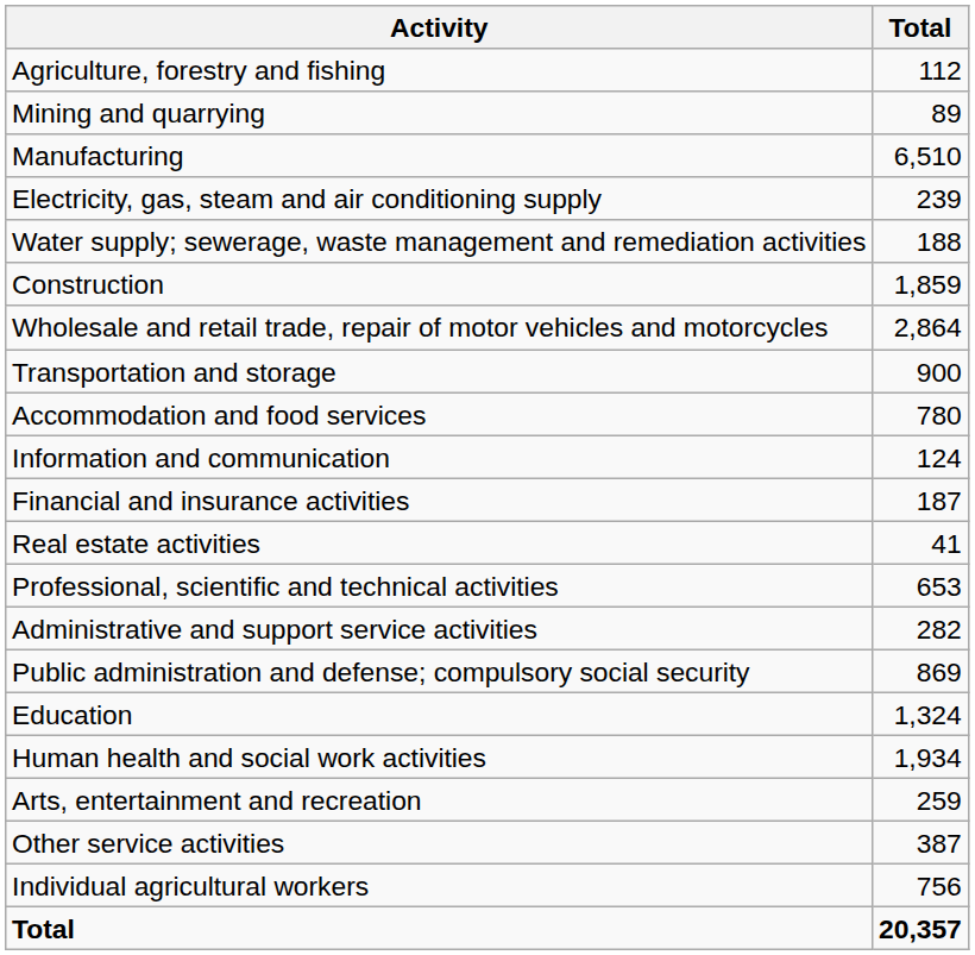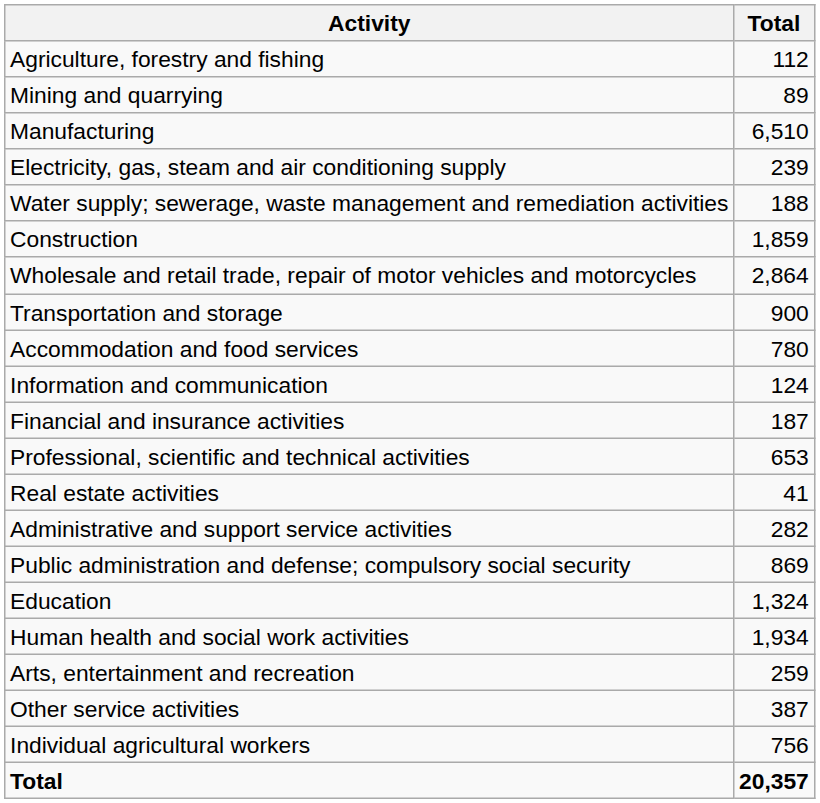 <table class="wikitable sortable" style="font-size:95%;">
 <tr>
 <th>Activity</th>
 <th>Total</th>
 </tr>
 <tr>
 <td>Agriculture, forestry and fishing</td>
 <td align="right">112</td>
 </tr>
 <tr>
 <td>Mining and quarrying</td>
 <td align="right">89</td>
 </tr>
 <tr>
 <td>Manufacturing</td>
 <td align="right">6,510</td>
 </tr>
 <tr>
 <td>Electricity, gas, steam and air conditioning supply</td>
 <td align="right">239</td>
 </tr>
 <tr>
 <td>Water supply; sewerage, waste management and remediation activities</td>
 <td align="right">188</td>
 </tr>
 <tr>
 <td>Construction</td>
 <td align="right">1,859</td>
 </tr>
 <tr>
 <td>Wholesale and retail trade, repair of motor vehicles and motorcycles</td>
 <td align="right">2,864</td>
 </tr>
 <tr>
 <td>Transportation and storage</td>
 <td align="right">900</td>
 </tr>
 <tr>
 <td>Accommodation and food services</td>
 <td align="right">780</td>
 </tr>
 <tr>
 <td>Information and communication</td>
 <td align="right">124</td>
 </tr>
 <tr>
 <td>Financial and insurance activities</td>
 <td align="right">187</td>
 </tr>
 <tr>
+<td>Professional, scientific and technical activities</td>
+<td align="right">653</td>
+</tr>
+<tr>
 <td>Real estate activities</td>
 <td align="right">41</td>
-</tr>
-<tr>
-<td>Professional, scientific and technical activities</td>
-<td align="right">653</td>
 </tr>
 <tr>
 <td>Administrative and support service activities</td>
 <td align="right">282</td>
 </tr>
 <tr>
 <td>Public administration and defense; compulsory social security</td>
 <td align="right">869</td>
 </tr>
 <tr>
 <td>Education</td>
 <td align="right">1,324</td>
 </tr>
 <tr>
 <td>Human health and social work activities</td>
 <td align="right">1,934</td>
 </tr>
 <tr>
 <td>Arts, entertainment and recreation</td>
 <td align="right">259</td>
 </tr>
 <tr>
 <td>Other service activities</td>
 <td align="right">387</td>
 </tr>
 <tr>
 <td>Individual agricultural workers</td>
 <td align="right">756</td>
 </tr>
 <tr class="sortbottom">
 <td><strong>Total</strong></td>
 <td align="right"><strong>20,357</strong></td>
 </tr>
 </table>
